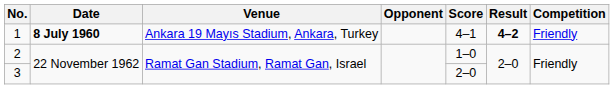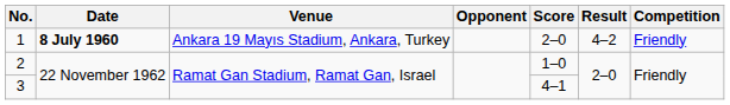 <table class="wikitable sortable">
 <tr>
 <th scope="col">No.</th>
 <th scope="col">Date</th>
 <th scope="col">Venue</th>
 <th scope="col">Opponent</th>
 <th scope="col">Score</th>
 <th scope="col">Result</th>
 <th scope="col">Competition</th>
 </tr>
 <tr>
 <td align="center">1</td>
 <td><strong>8 July 1960</strong></td>
 <td><a href='#'>Ankara 19 Mayıs Stadium</a>, <a href='#'>Ankara</a>, Turkey</td>
 <td></td>
-<td align="center">4–1</td>
-<td align="center"><strong>4–2</strong></td>
+<td align="center">2–0</td>
+<td align="center">4–2</td>
 <td><a href='#'>Friendly</a></td>
 </tr>
 <tr>
 <td align="center">2</td>
 <td rowspan="2">22 November 1962</td>
 <td rowspan="2"><a href='#'>Ramat Gan Stadium</a>, <a href='#'>Ramat Gan</a>, Israel</td>
 <td rowspan="2"></td>
 <td align="center">1–0</td>
 <td rowspan="2" style="text-align:center">2–0</td>
 <td rowspan="2">Friendly</td>
 </tr>
 <tr>
 <td align="center">3</td>
-<td align="center">2–0</td>
+<td align="center">4–1</td>
 </tr>
 </table>
